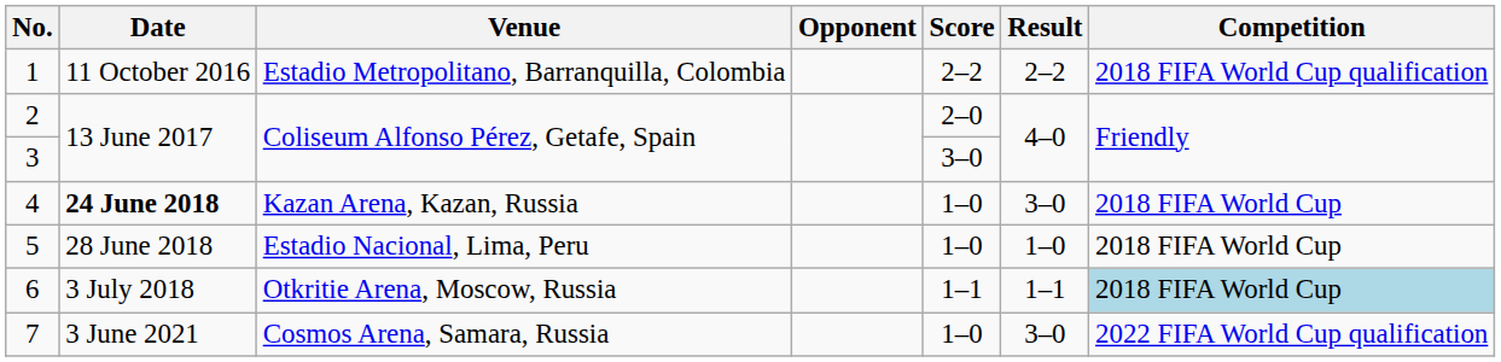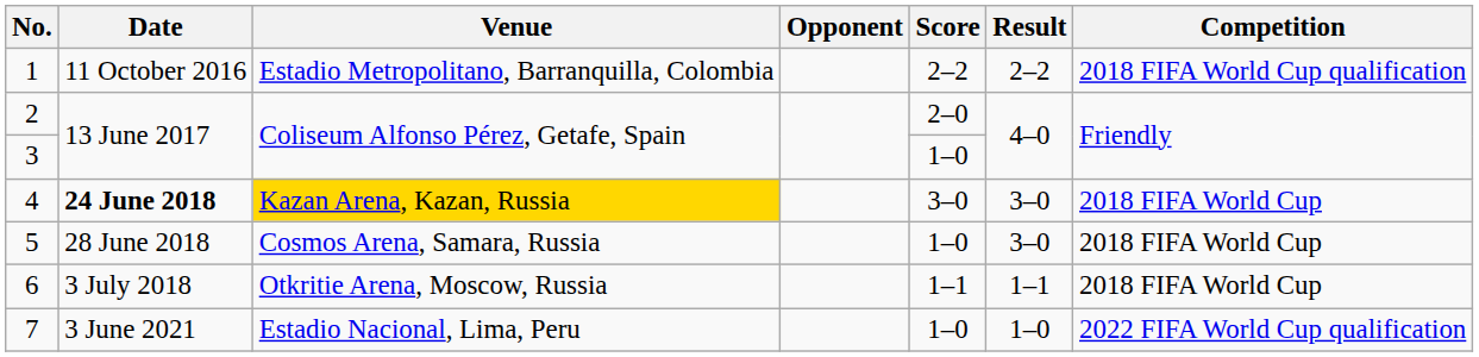 <table class="wikitable sortable">
 <tr>
 <th scope="col">No.</th>
 <th scope="col">Date</th>
 <th scope="col">Venue</th>
 <th scope="col">Opponent</th>
 <th scope="col">Score</th>
 <th scope="col">Result</th>
 <th scope="col">Competition</th>
 </tr>
 <tr>
 <td style="text-align:center">1</td>
 <td>11 October 2016</td>
 <td><a href='#'>Estadio Metropolitano</a>, Barranquilla, Colombia</td>
 <td></td>
 <td style="text-align:center">2–2</td>
 <td style="text-align:center">2–2</td>
 <td><a href='#'>2018 FIFA World Cup qualification</a></td>
 </tr>
 <tr>
 <td style="text-align:center">2</td>
 <td rowspan="2">13 June 2017</td>
 <td rowspan="2"><a href='#'>Coliseum Alfonso Pérez</a>, Getafe, Spain</td>
 <td rowspan="2"></td>
 <td style="text-align:center">2–0</td>
 <td rowspan=2 style="text-align:center">4–0</td>
 <td rowspan="2"><a href='#'>Friendly</a></td>
 </tr>
 <tr>
 <td style="text-align:center">3</td>
-<td style="text-align:center">3–0</td>
+<td style="text-align:center">1–0</td>
 </tr>
 <tr>
 <td style="text-align:center">4</td>
 <td><strong>24 June 2018</strong></td>
-<td><a href='#'>Kazan Arena</a>, Kazan, Russia</td>
+<td style="background: gold;"><a href='#'>Kazan Arena</a>, Kazan, Russia</td>
 <td></td>
-<td style="text-align:center">1–0</td>
+<td style="text-align:center">3–0</td>
 <td style="text-align:center">3–0</td>
 <td><a href='#'>2018 FIFA World Cup</a></td>
 </tr>
 <tr>
 <td style="text-align:center">5</td>
 <td>28 June 2018</td>
-<td><a href='#'>Estadio Nacional</a>, Lima, Peru</td>
+<td><a href='#'>Cosmos Arena</a>, Samara, Russia</td>
 <td></td>
 <td style="text-align:center">1–0</td>
-<td style="text-align:center">1–0</td>
+<td style="text-align:center">3–0</td>
 <td>2018 FIFA World Cup</td>
 </tr>
 <tr>
 <td style="text-align:center">6</td>
 <td>3 July 2018</td>
 <td><a href='#'>Otkritie Arena</a>, Moscow, Russia</td>
 <td></td>
 <td style="text-align:center">1–1</td>
 <td style="text-align:center">1–1 </td>
-<td style="background: lightblue;">2018 FIFA World Cup</td>
+<td>2018 FIFA World Cup</td>
 </tr>
 <tr>
 <td style="text-align:center">7</td>
 <td>3 June 2021</td>
-<td><a href='#'>Cosmos Arena</a>, Samara, Russia</td>
+<td><a href='#'>Estadio Nacional</a>, Lima, Peru</td>
 <td></td>
 <td style="text-align:center">1–0</td>
-<td style="text-align:center">3–0</td>
+<td style="text-align:center">1–0</td>
 <td><a href='#'>2022 FIFA World Cup qualification</a></td>
 </tr>
 </table>
